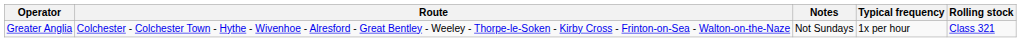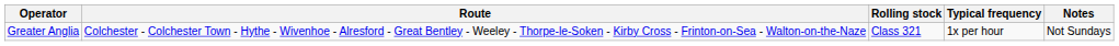 <table class="wikitable vatop">
 <tr>
 <th>Operator</th>
 <th>Route</th>
+<th>Rolling stock</th>
+<th>Typical frequency</th>
 <th>Notes</th>
-<th>Typical frequency</th>
-<th>Rolling stock</th>
 </tr>
 <tr>
 <td><a href='#'>Greater Anglia</a></td>
 <td><a href='#'>Colchester</a> - <a href='#'>Colchester Town</a> - <a href='#'>Hythe</a> - <a href='#'>Wivenhoe</a> - <a href='#'>Alresford</a> - <a href='#'>Great Bentley</a> - Weeley - <a href='#'>Thorpe-le-Soken</a> - <a href='#'>Kirby Cross</a> - <a href='#'>Frinton-on-Sea</a> - <a href='#'>Walton-on-the-Naze</a></td>
+<td><a href='#'>Class 321</a></td>
+<td>1x per hour</td>
 <td>Not Sundays</td>
-<td>1x per hour</td>
-<td><a href='#'>Class 321</a></td>
 </tr>
 </table>
